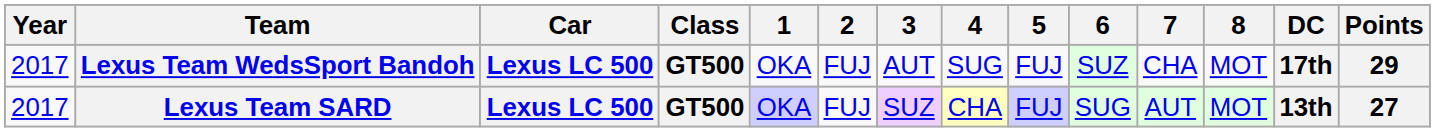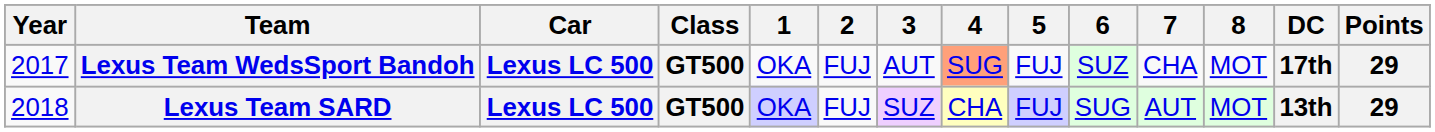 <table class="wikitable" style="text-align:center; font-size:85%">
 <tr>
 <th>Year</th>
 <th>Team</th>
 <th>Car</th>
 <th>Class</th>
 <th>1</th>
 <th>2</th>
 <th>3</th>
 <th>4</th>
 <th>5</th>
 <th>6</th>
 <th>7</th>
 <th>8</th>
 <th>DC</th>
 <th>Points</th>
 </tr>
 <tr>
 <td><a href='#'>2017</a></td>
 <th nowrap><a href='#'>Lexus Team WedsSport Bandoh</a></th>
 <th nowrap><a href='#'>Lexus LC 500</a></th>
 <th>GT500</th>
 <td><a href='#'>OKA</a></td>
 <td><a href='#'>FUJ</a></td>
 <td><a href='#'>AUT</a></td>
-<td><a href='#'>SUG</a></td>
+<td style="background: lightsalmon;"><a href='#'>SUG</a></td>
 <td><a href='#'>FUJ</a></td>
 <td style="background:#DFFFDF;"><a href='#'>SUZ</a><br></td>
 <td><a href='#'>CHA</a></td>
 <td><a href='#'>MOT</a></td>
 <th>17th</th>
 <th>29</th>
 </tr>
 <tr>
-<td><a href='#'>2017</a></td>
+<td><a href='#'>2018</a></td>
 <th nowrap><a href='#'>Lexus Team SARD</a></th>
 <th nowrap><a href='#'>Lexus LC 500</a></th>
 <th>GT500</th>
 <td style="background:#CFCFFF;"><a href='#'>OKA</a><br></td>
 <td><a href='#'>FUJ</a></td>
 <td style="background:#EFCFFF;"><a href='#'>SUZ</a><br></td>
 <td style="background:#FFFFBF;"><a href='#'>CHA</a><br></td>
 <td style="background:#CFCFFF;"><a href='#'>FUJ</a><br></td>
 <td style="background:#DFFFDF;"><a href='#'>SUG</a><br></td>
 <td style="background:#DFFFDF;"><a href='#'>AUT</a><br></td>
 <td style="background:#DFFFDF;"><a href='#'>MOT</a><br></td>
 <th>13th</th>
-<th>27</th>
+<th>29</th>
 </tr>
 </table>
